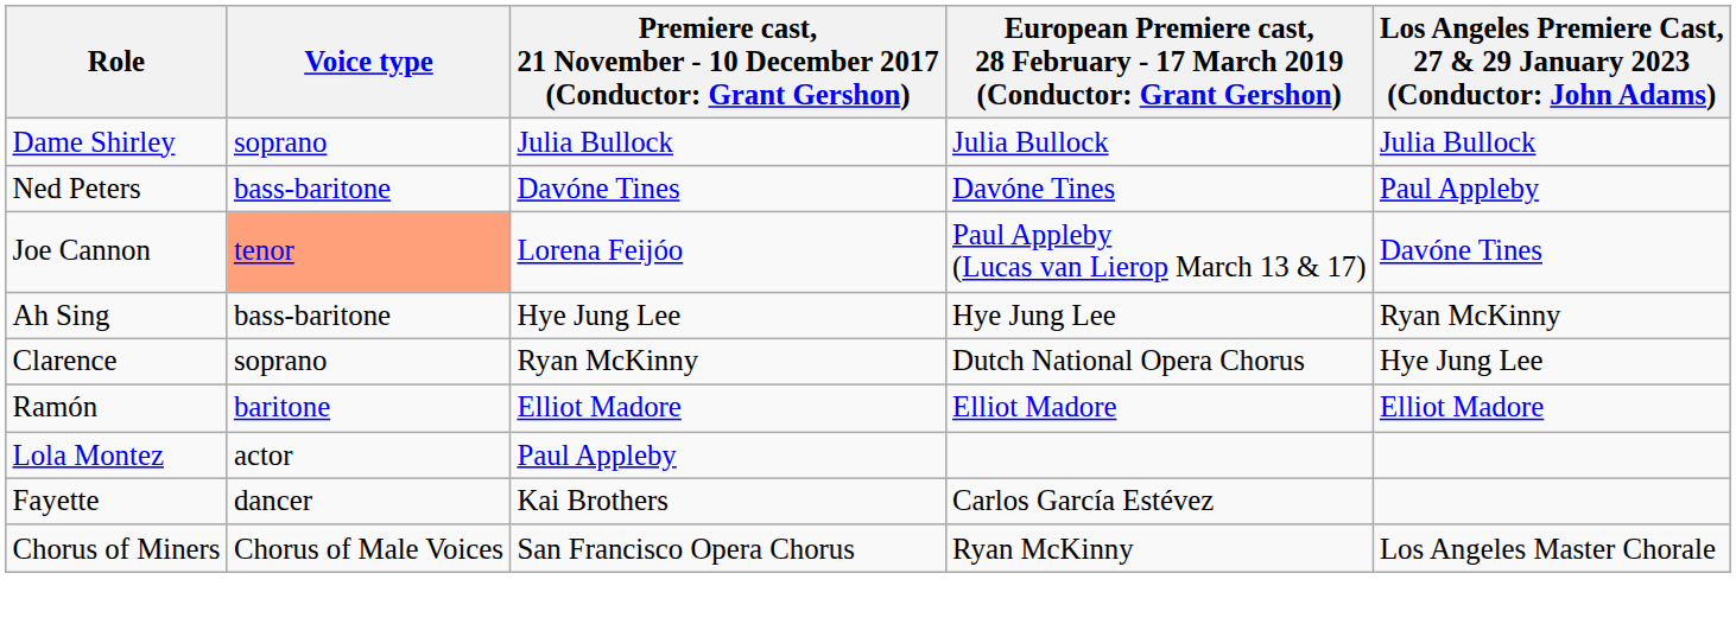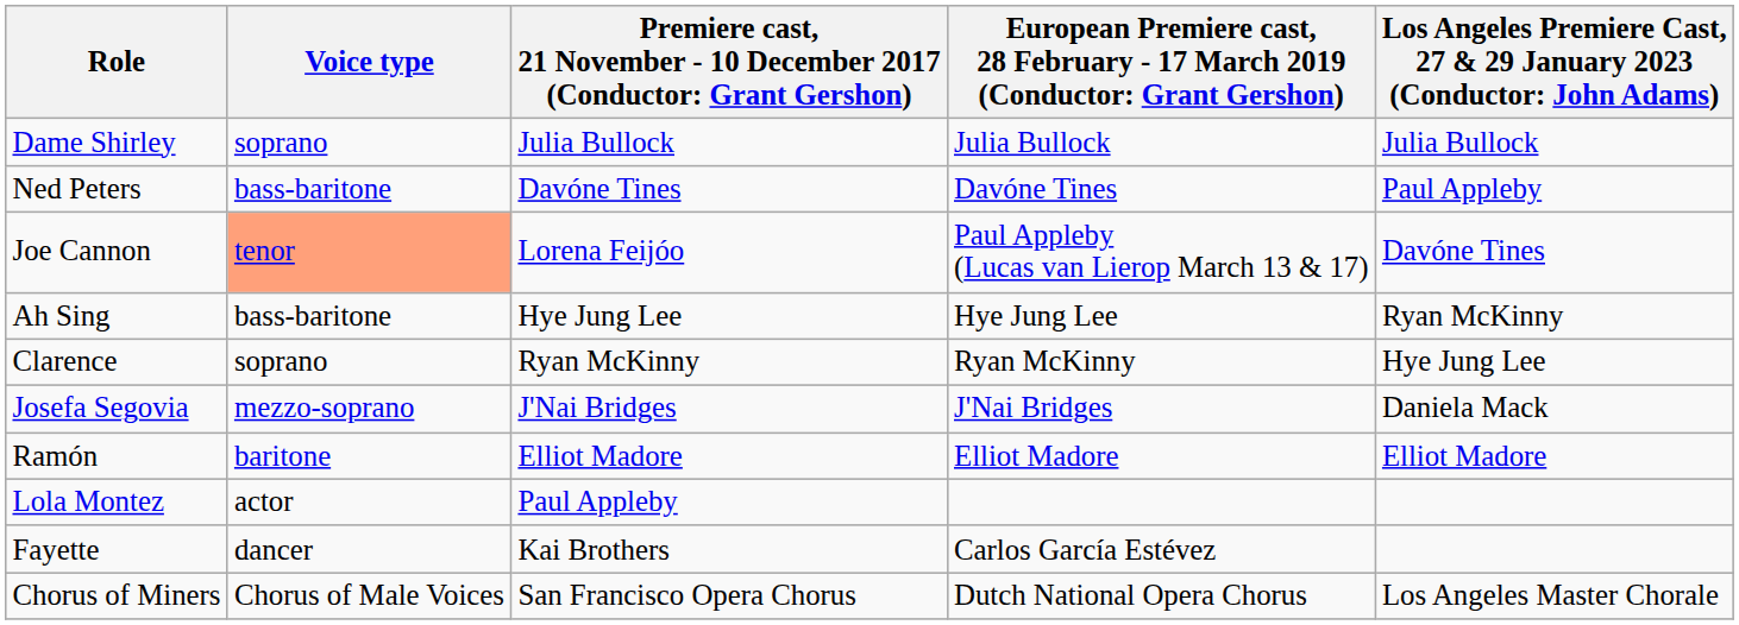 <table class="wikitable">
 <tr>
 <th>Role</th>
 <th><a href='#'>Voice type</a></th>
 <th>Premiere cast,<br>21 November - 10 December 2017<br>(Conductor: <a href='#'>Grant Gershon</a>)</th>
 <th>European Premiere cast,<br>28 February - 17 March 2019<br>(Conductor: <a href='#'>Grant Gershon</a>)</th>
 <th>Los Angeles Premiere Cast,<br>27 & 29 January 2023<br>(Conductor: <a href='#'>John Adams</a>)</th>
 </tr>
 <tr>
 <td><a href='#'>Dame Shirley</a></td>
 <td><a href='#'>soprano</a></td>
 <td><a href='#'>Julia Bullock</a></td>
 <td><a href='#'>Julia Bullock</a></td>
 <td><a href='#'>Julia Bullock</a></td>
 </tr>
 <tr>
 <td>Ned Peters</td>
 <td><a href='#'>bass-baritone</a></td>
 <td><a href='#'>Davóne Tines</a></td>
 <td><a href='#'>Davóne Tines</a></td>
 <td><a href='#'>Paul Appleby</a></td>
 </tr>
 <tr>
 <td>Joe Cannon</td>
 <td style="background: lightsalmon;"><a href='#'>tenor</a></td>
 <td><a href='#'>Lorena Feijóo</a></td>
 <td><a href='#'>Paul Appleby</a><br>(<a href='#'>Lucas van Lierop</a> March 13 & 17)</td>
 <td><a href='#'>Davóne Tines</a></td>
 </tr>
 <tr>
 <td>Ah Sing</td>
 <td>bass-baritone</td>
 <td>Hye Jung Lee</td>
 <td>Hye Jung Lee</td>
 <td>Ryan McKinny</td>
 </tr>
 <tr>
 <td>Clarence</td>
 <td>soprano</td>
 <td>Ryan McKinny</td>
-<td>Dutch National Opera Chorus</td>
+<td>Ryan McKinny</td>
 <td>Hye Jung Lee</td>
+</tr>
+<tr>
+<td><a href='#'>Josefa Segovia</a></td>
+<td><a href='#'>mezzo-soprano</a></td>
+<td><a href='#'>J'Nai Bridges</a></td>
+<td><a href='#'>J'Nai Bridges</a></td>
+<td>Daniela Mack</td>
 </tr>
 <tr>
 <td>Ramón</td>
 <td><a href='#'>baritone</a></td>
 <td><a href='#'>Elliot Madore</a></td>
 <td><a href='#'>Elliot Madore</a></td>
 <td><a href='#'>Elliot Madore</a></td>
 </tr>
 <tr>
 <td><a href='#'>Lola Montez</a></td>
 <td>actor</td>
 <td><a href='#'>Paul Appleby</a></td>
 <td></td>
 <td></td>
 </tr>
 <tr>
 <td>Fayette</td>
 <td>dancer</td>
 <td>Kai Brothers</td>
 <td>Carlos García Estévez</td>
 <td></td>
 </tr>
 <tr>
 <td>Chorus of Miners</td>
 <td>Chorus of Male Voices</td>
 <td>San Francisco Opera Chorus</td>
-<td>Ryan McKinny</td>
+<td>Dutch National Opera Chorus</td>
 <td>Los Angeles Master Chorale</td>
 </tr>
 </table>
